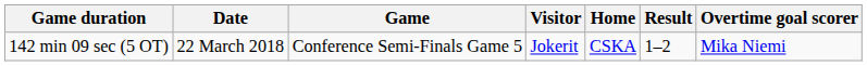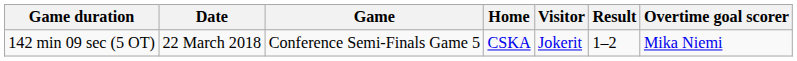 <table class="wikitable">
 <tr>
 <th>Game duration</th>
 <th>Date</th>
 <th>Game</th>
+<th>Home</th>
 <th>Visitor</th>
-<th>Home</th>
 <th>Result</th>
 <th>Overtime goal scorer</th>
 </tr>
 <tr>
 <td>142 min 09 sec (5 OT)</td>
 <td>22 March 2018</td>
 <td>Conference Semi-Finals	Game 5</td>
+<td><a href='#'>CSKA</a></td>
 <td><a href='#'>Jokerit</a></td>
-<td><a href='#'>CSKA</a></td>
 <td>1–2</td>
 <td> <a href='#'>Mika Niemi</a></td>
 </tr>
 </table>
